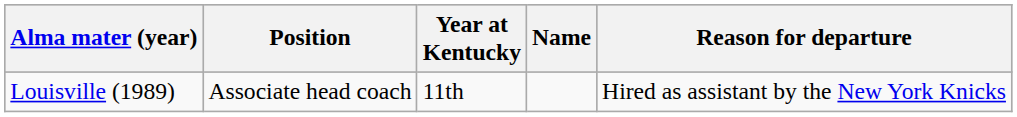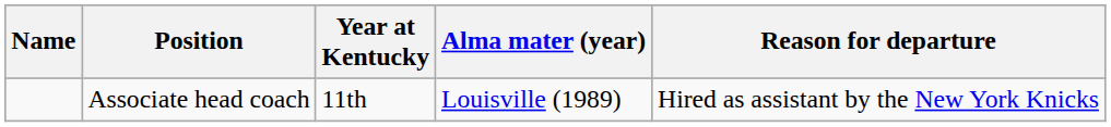 <table class="wikitable sortable" style="font-size:90%;" border="1">
 <tr>
-<th><a href='#'>Alma mater</a> (year)</th>
+<th>Name</th>
 <th>Position</th>
 <th>Year at<br>Kentucky</th>
-<th>Name</th>
+<th><a href='#'>Alma mater</a> (year)</th>
 <th ! class="unsortable">Reason for departure</th>
 </tr>
 <tr>
-<td><a href='#'>Louisville</a> (1989)</td>
+<td></td>
 <td>Associate head coach</td>
 <td>11th</td>
-<td></td>
+<td><a href='#'>Louisville</a> (1989)</td>
 <td>Hired as assistant by the <a href='#'>New York Knicks</a></td>
 </tr>
 </table>
